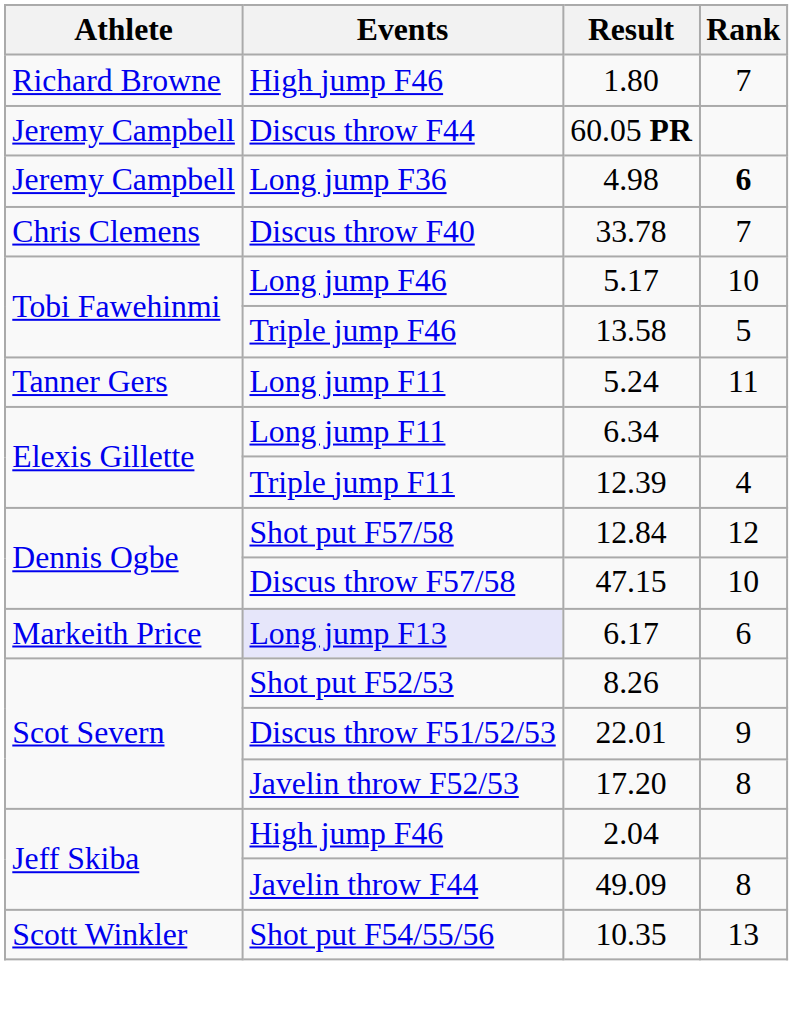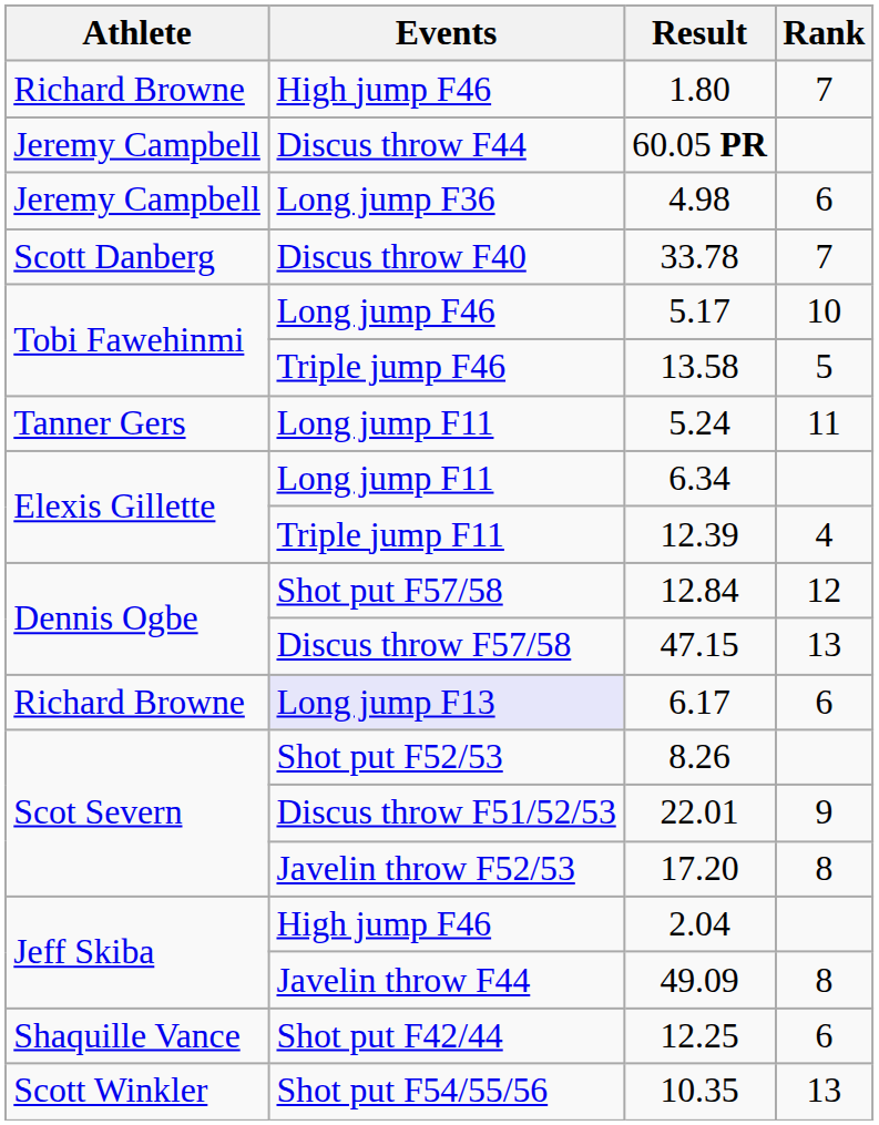 <table class=wikitable>
 <tr>
 <th>Athlete</th>
 <th>Events</th>
 <th>Result</th>
 <th>Rank</th>
 </tr>
 <tr>
 <td><a href='#'>Richard Browne</a></td>
 <td><a href='#'>High jump F46</a></td>
 <td style="text-align:center;">1.80</td>
 <td style="text-align:center;">7</td>
 </tr>
 <tr>
 <td><a href='#'>Jeremy Campbell</a></td>
 <td><a href='#'>Discus throw F44</a></td>
 <td style="text-align:center;">60.05 <strong>PR</strong></td>
 <td style="text-align:center;"></td>
 </tr>
 <tr>
 <td><a href='#'>Jeremy Campbell</a></td>
 <td><a href='#'>Long jump F36</a></td>
 <td style="text-align:center;">4.98</td>
-<td style="text-align:center;"><strong>6</strong></td>
+<td style="text-align:center;">6</td>
 </tr>
 <tr>
-<td><a href='#'>Chris Clemens</a></td>
+<td><a href='#'>Scott Danberg</a></td>
 <td><a href='#'>Discus throw F40</a></td>
 <td style="text-align:center;">33.78</td>
 <td style="text-align:center;">7</td>
 </tr>
 <tr>
 <td rowspan=2><a href='#'>Tobi Fawehinmi</a></td>
 <td><a href='#'>Long jump F46</a></td>
 <td style="text-align:center;">5.17</td>
 <td style="text-align:center;">10</td>
 </tr>
 <tr>
 <td><a href='#'>Triple jump F46</a></td>
 <td style="text-align:center;">13.58</td>
 <td style="text-align:center;">5</td>
 </tr>
 <tr>
 <td><a href='#'>Tanner Gers</a></td>
 <td><a href='#'>Long jump F11</a></td>
 <td style="text-align:center;">5.24</td>
 <td style="text-align:center;">11</td>
 </tr>
 <tr>
 <td rowspan=2><a href='#'>Elexis Gillette</a></td>
 <td><a href='#'>Long jump F11</a></td>
 <td style="text-align:center;">6.34</td>
 <td style="text-align:center;"></td>
 </tr>
 <tr>
 <td><a href='#'>Triple jump F11</a></td>
 <td style="text-align:center;">12.39</td>
 <td style="text-align:center;">4</td>
 </tr>
 <tr>
 <td rowspan=2><a href='#'>Dennis Ogbe</a></td>
 <td><a href='#'>Shot put F57/58</a></td>
 <td style="text-align:center;">12.84</td>
 <td style="text-align:center;">12</td>
 </tr>
 <tr>
 <td><a href='#'>Discus throw F57/58</a></td>
 <td style="text-align:center;">47.15</td>
-<td style="text-align:center;">10</td>
+<td style="text-align:center;">13</td>
 </tr>
 <tr>
-<td><a href='#'>Markeith Price</a></td>
+<td><a href='#'>Richard Browne</a></td>
 <td style="background: lavender;"><a href='#'>Long jump F13</a></td>
 <td style="text-align:center;">6.17</td>
 <td style="text-align:center;">6</td>
 </tr>
 <tr>
 <td rowspan=3><a href='#'>Scot Severn</a></td>
 <td><a href='#'>Shot put F52/53</a></td>
 <td style="text-align:center;">8.26</td>
 <td style="text-align:center;"></td>
 </tr>
 <tr>
 <td><a href='#'>Discus throw F51/52/53</a></td>
 <td style="text-align:center;">22.01</td>
 <td style="text-align:center;">9</td>
 </tr>
 <tr>
 <td><a href='#'>Javelin throw F52/53</a></td>
 <td style="text-align:center;">17.20</td>
 <td style="text-align:center;">8</td>
 </tr>
 <tr>
 <td rowspan=2><a href='#'>Jeff Skiba</a></td>
 <td><a href='#'>High jump F46</a></td>
 <td style="text-align:center;">2.04</td>
 <td style="text-align:center;"></td>
 </tr>
 <tr>
 <td><a href='#'>Javelin throw F44</a></td>
 <td style="text-align:center;">49.09</td>
 <td style="text-align:center;">8</td>
 </tr>
 <tr>
+<td><a href='#'>Shaquille Vance</a></td>
+<td><a href='#'>Shot put F42/44</a></td>
+<td style="text-align:center;">12.25</td>
+<td style="text-align:center;">6</td>
+</tr>
+<tr>
 <td><a href='#'>Scott Winkler</a></td>
 <td><a href='#'>Shot put F54/55/56</a></td>
 <td style="text-align:center;">10.35</td>
 <td style="text-align:center;">13</td>
 </tr>
 </table>
